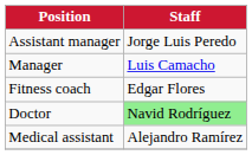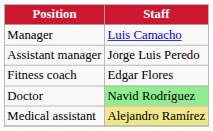 <table class="wikitable">
 <tr>
 <th style=background-color:#CD1731;color:#FFFFFF>Position</th>
 <th style=background-color:#CD1731;color:#FFFFFF>Staff</th>
 </tr>
 <tr>
+<td>Manager</td>
+<td> <a href='#'>Luis Camacho</a></td>
+</tr>
+<tr>
 <td>Assistant manager</td>
 <td> Jorge Luis Peredo</td>
-</tr>
-<tr>
-<td>Manager</td>
-<td> <a href='#'>Luis Camacho</a></td>
 </tr>
 <tr>
 <td>Fitness coach</td>
 <td> Edgar Flores</td>
 </tr>
 <tr>
 <td>Doctor</td>
 <td style="background: lightgreen;"> Navid Rodríguez</td>
 </tr>
 <tr>
 <td>Medical assistant</td>
-<td> Alejandro Ramírez</td>
+<td style="background: khaki;"> Alejandro Ramírez</td>
 </tr>
 <tr>
 </tr>
 </table>
